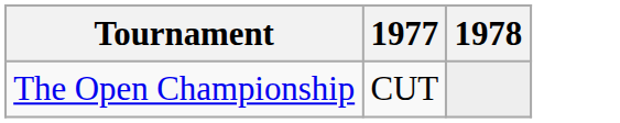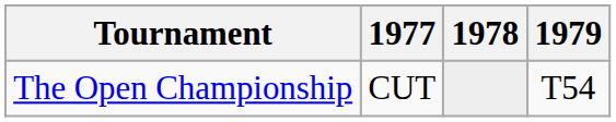 <table class="wikitable" style="font-size:95%;text-align:center;">
 <tr>
 <th>Tournament</th>
 <th>1977</th>
 <th>1978</th>
+<th>1979</th>
 </tr>
 <tr>
 <td align=left><a href='#'>The Open Championship</a></td>
 <td>CUT</td>
 <td style="background:#eeeeee;"></td>
+<td>T54</td>
 </tr>
 </table>
